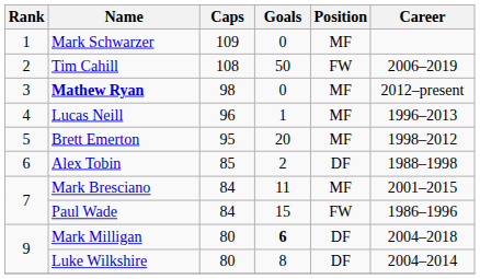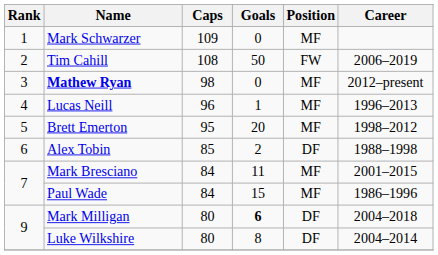 <table class="wikitable sortable" style="text-align:center">
 <tr>
 <th width="30">Rank</th>
 <th width="150">Name</th>
 <th width="50">Caps</th>
 <th width="50">Goals</th>
 <th width="50">Position</th>
 <th width="100">Career</th>
 </tr>
 <tr>
 <td>1</td>
 <td align="left"><a href='#'>Mark Schwarzer</a></td>
 <td>109</td>
 <td>0</td>
 <td>MF</td>
 <td></td>
 </tr>
 <tr>
 <td>2</td>
 <td align="left"><a href='#'>Tim Cahill</a></td>
 <td>108</td>
 <td>50</td>
 <td>FW</td>
 <td>2006–2019</td>
 </tr>
 <tr>
 <td>3</td>
 <td align="left"><strong><a href='#'>Mathew Ryan</a></strong></td>
 <td>98</td>
 <td>0</td>
 <td>MF</td>
 <td>2012–present</td>
 </tr>
 <tr>
 <td>4</td>
 <td align="left"><a href='#'>Lucas Neill</a></td>
 <td>96</td>
 <td>1</td>
 <td>MF</td>
 <td>1996–2013</td>
 </tr>
 <tr>
 <td>5</td>
 <td align="left"><a href='#'>Brett Emerton</a></td>
 <td>95</td>
 <td>20</td>
 <td>MF</td>
 <td>1998–2012</td>
 </tr>
 <tr>
 <td>6</td>
 <td align="left"><a href='#'>Alex Tobin</a></td>
 <td>85</td>
 <td>2</td>
 <td>DF</td>
 <td>1988–1998</td>
 </tr>
 <tr>
 <td rowspan="2">7</td>
 <td align="left"><a href='#'>Mark Bresciano</a></td>
 <td>84</td>
 <td>11</td>
 <td>MF</td>
 <td>2001–2015</td>
 </tr>
 <tr>
 <td align="left"><a href='#'>Paul Wade</a></td>
 <td>84</td>
 <td>15</td>
-<td>FW</td>
+<td>MF</td>
 <td>1986–1996</td>
 </tr>
 <tr>
 <td rowspan="2">9</td>
 <td align="left"><a href='#'>Mark Milligan</a></td>
 <td>80</td>
 <td><strong>6</strong></td>
 <td>DF</td>
 <td>2004–2018</td>
 </tr>
 <tr>
 <td align="left"><a href='#'>Luke Wilkshire</a></td>
 <td>80</td>
 <td>8</td>
 <td>DF</td>
 <td>2004–2014</td>
 </tr>
 <tr>
 </tr>
 </table>
